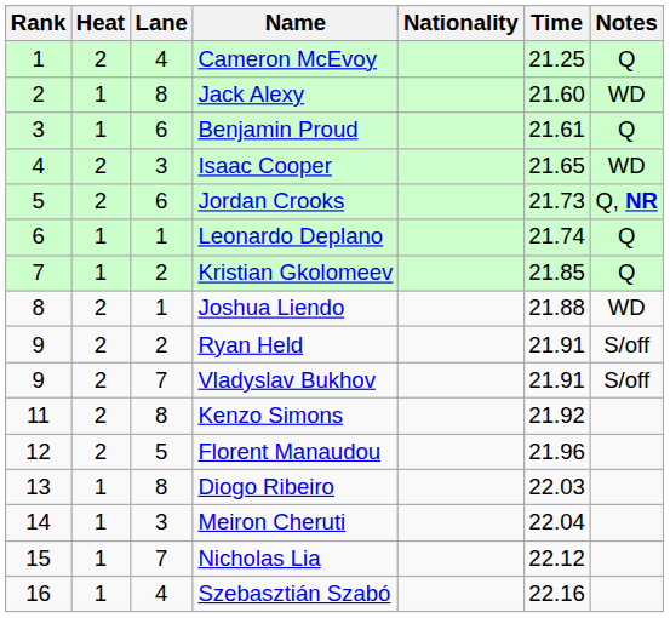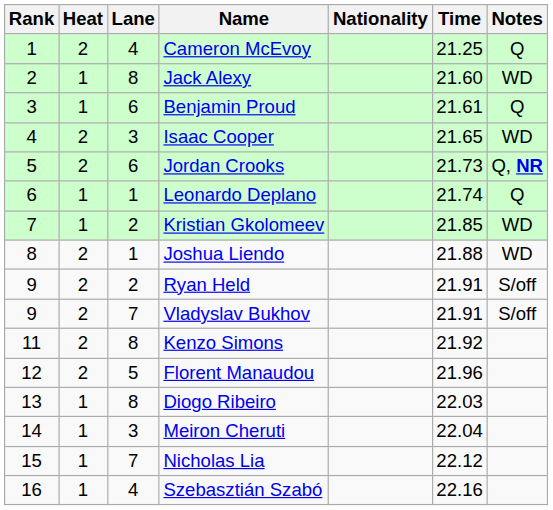 <table class="wikitable sortable" style="text-align:center">
 <tr>
 <th>Rank</th>
 <th>Heat</th>
 <th>Lane</th>
 <th>Name</th>
 <th>Nationality</th>
 <th>Time</th>
 <th>Notes</th>
 </tr>
 <tr bgcolor=ccffcc>
 <td>1</td>
 <td>2</td>
 <td>4</td>
 <td align=left><a href='#'>Cameron McEvoy</a></td>
 <td align=left></td>
 <td>21.25</td>
 <td>Q</td>
 </tr>
 <tr bgcolor=ccffcc>
 <td>2</td>
 <td>1</td>
 <td>8</td>
 <td align=left><a href='#'>Jack Alexy</a></td>
 <td align=left></td>
 <td>21.60</td>
 <td>WD</td>
 </tr>
 <tr bgcolor=ccffcc>
 <td>3</td>
 <td>1</td>
 <td>6</td>
 <td align=left><a href='#'>Benjamin Proud</a></td>
 <td align=left></td>
 <td>21.61</td>
 <td>Q</td>
 </tr>
 <tr bgcolor=ccffcc>
 <td>4</td>
 <td>2</td>
 <td>3</td>
 <td align=left><a href='#'>Isaac Cooper</a></td>
 <td align=left></td>
 <td>21.65</td>
 <td>WD</td>
 </tr>
 <tr bgcolor=ccffcc>
 <td>5</td>
 <td>2</td>
 <td>6</td>
 <td align=left><a href='#'>Jordan Crooks</a></td>
 <td align=left></td>
 <td>21.73</td>
 <td>Q, <strong><a href='#'>NR</a></strong></td>
 </tr>
 <tr bgcolor=ccffcc>
 <td>6</td>
 <td>1</td>
 <td>1</td>
 <td align=left><a href='#'>Leonardo Deplano</a></td>
 <td align=left></td>
 <td>21.74</td>
 <td>Q</td>
 </tr>
 <tr bgcolor=ccffcc>
 <td>7</td>
 <td>1</td>
 <td>2</td>
 <td align=left><a href='#'>Kristian Gkolomeev</a></td>
 <td align=left></td>
 <td>21.85</td>
-<td>Q</td>
+<td>WD</td>
 </tr>
 <tr>
 <td>8</td>
 <td>2</td>
 <td>1</td>
 <td align=left><a href='#'>Joshua Liendo</a></td>
 <td align=left></td>
 <td>21.88</td>
 <td>WD</td>
 </tr>
 <tr>
 <td>9</td>
 <td>2</td>
 <td>2</td>
 <td align=left><a href='#'>Ryan Held</a></td>
 <td align=left></td>
 <td>21.91</td>
 <td>S/off</td>
 </tr>
 <tr>
 <td>9</td>
 <td>2</td>
 <td>7</td>
 <td align=left><a href='#'>Vladyslav Bukhov</a></td>
 <td align=left></td>
 <td>21.91</td>
 <td>S/off</td>
 </tr>
 <tr>
 <td>11</td>
 <td>2</td>
 <td>8</td>
 <td align=left><a href='#'>Kenzo Simons</a></td>
 <td align=left></td>
 <td>21.92</td>
 <td></td>
 </tr>
 <tr>
 <td>12</td>
 <td>2</td>
 <td>5</td>
 <td align=left><a href='#'>Florent Manaudou</a></td>
 <td align=left></td>
 <td>21.96</td>
 <td></td>
 </tr>
 <tr>
 <td>13</td>
 <td>1</td>
 <td>8</td>
 <td align=left><a href='#'>Diogo Ribeiro</a></td>
 <td align=left></td>
 <td>22.03</td>
 <td></td>
 </tr>
 <tr>
 <td>14</td>
 <td>1</td>
 <td>3</td>
 <td align=left><a href='#'>Meiron Cheruti</a></td>
 <td align=left></td>
 <td>22.04</td>
 <td></td>
 </tr>
 <tr>
 <td>15</td>
 <td>1</td>
 <td>7</td>
 <td align=left><a href='#'>Nicholas Lia</a></td>
 <td align=left></td>
 <td>22.12</td>
 <td></td>
 </tr>
 <tr>
 <td>16</td>
 <td>1</td>
 <td>4</td>
 <td align=left><a href='#'>Szebasztián Szabó</a></td>
 <td align=left></td>
 <td>22.16</td>
 <td></td>
 </tr>
 </table>
